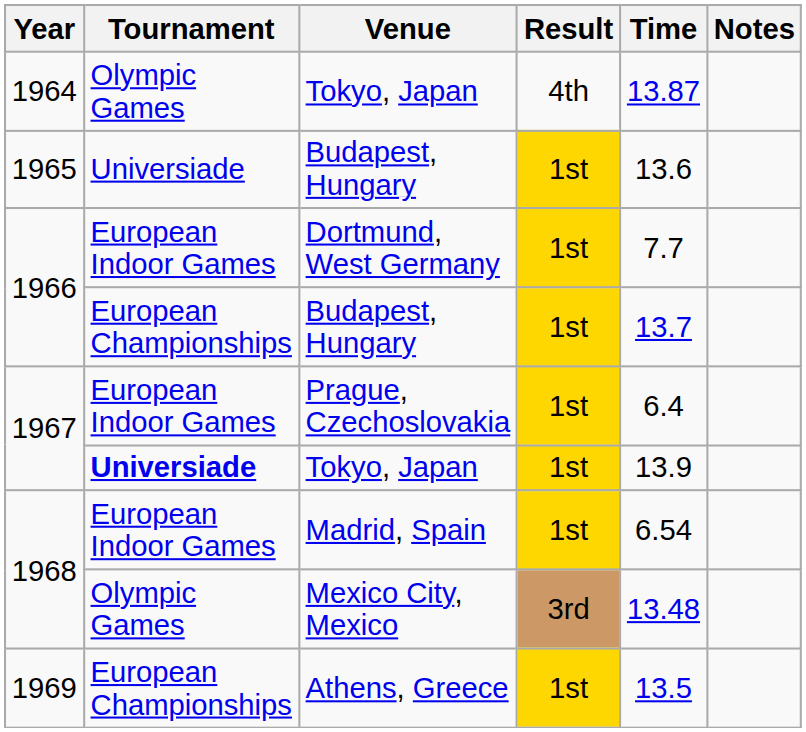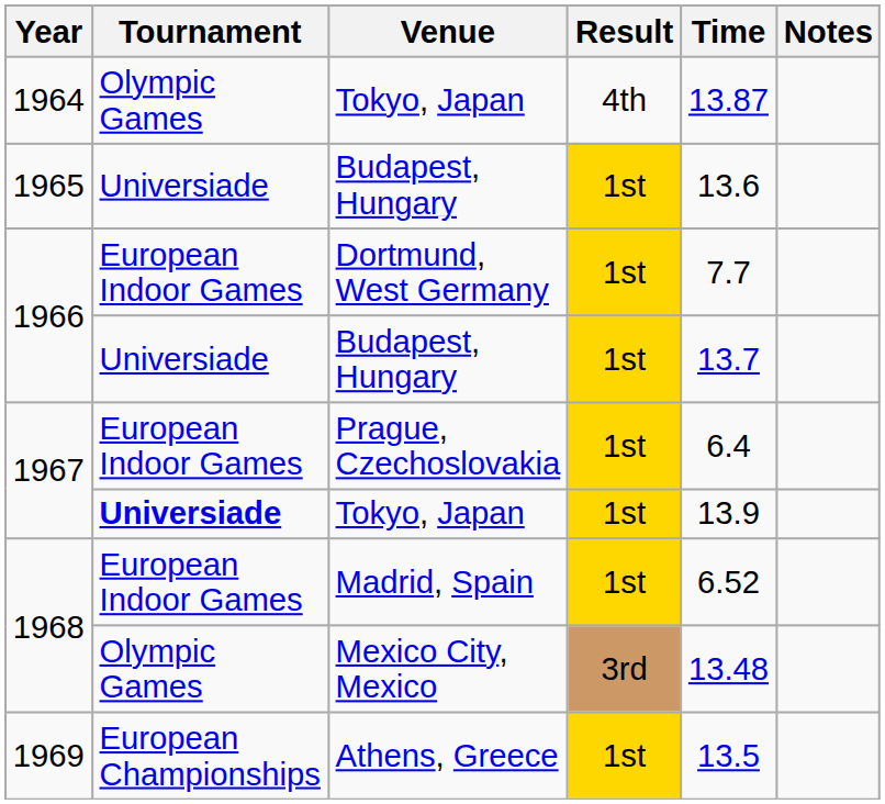 <table class="wikitable" style=" text-align:center; font-size:90%;" width="55%">
 <tr>
 <th>Year</th>
 <th>Tournament</th>
 <th>Venue</th>
 <th>Result</th>
 <th>Time</th>
 <th>Notes</th>
 </tr>
 <tr>
 <td>1964</td>
 <td align=left><a href='#'>Olympic Games</a></td>
 <td align=left> <a href='#'>Tokyo</a>, <a href='#'>Japan</a></td>
 <td align="center">4th</td>
 <td><a href='#'>13.87</a></td>
 <td></td>
 </tr>
 <tr>
 <td>1965</td>
 <td align=left><a href='#'>Universiade</a></td>
 <td align=left> <a href='#'>Budapest</a>, <a href='#'>Hungary</a></td>
 <td bgcolor="gold" align="center">1st</td>
 <td>13.6</td>
 <td></td>
 </tr>
 <tr>
 <td rowspan=2>1966</td>
 <td align=left><a href='#'>European Indoor Games</a></td>
 <td align=left> <a href='#'>Dortmund</a>, <a href='#'>West Germany</a></td>
 <td bgcolor="gold" align="center">1st</td>
 <td>7.7</td>
 <td></td>
 </tr>
 <tr>
-<td align=left><a href='#'>European Championships</a></td>
+<td align=left><a href='#'>Universiade</a></td>
 <td align=left> <a href='#'>Budapest</a>, <a href='#'>Hungary</a></td>
 <td bgcolor="gold" align="center">1st</td>
 <td><a href='#'>13.7</a></td>
 <td></td>
 </tr>
 <tr>
 <td rowspan=2>1967</td>
 <td align=left><a href='#'>European Indoor Games</a></td>
 <td align=left> <a href='#'>Prague</a>, <a href='#'>Czechoslovakia</a></td>
 <td bgcolor="gold" align="center">1st</td>
 <td>6.4</td>
 <td></td>
 </tr>
 <tr>
 <td align=left><strong><a href='#'>Universiade</a></strong></td>
 <td align=left> <a href='#'>Tokyo</a>, <a href='#'>Japan</a></td>
 <td bgcolor="gold" align="center">1st</td>
 <td>13.9</td>
 <td></td>
 </tr>
 <tr>
 <td rowspan=2>1968</td>
 <td align=left><a href='#'>European Indoor Games</a></td>
 <td align=left> <a href='#'>Madrid</a>, <a href='#'>Spain</a></td>
 <td bgcolor="gold" align="center">1st</td>
-<td>6.54</td>
+<td>6.52</td>
 <td></td>
 </tr>
 <tr>
 <td align=left><a href='#'>Olympic Games</a></td>
 <td align=left> <a href='#'>Mexico City</a>, <a href='#'>Mexico</a></td>
 <td bgcolor="cc9966" align="center">3rd</td>
 <td><a href='#'>13.48</a></td>
 <td></td>
 </tr>
 <tr>
 <td>1969</td>
 <td align=left><a href='#'>European Championships</a></td>
 <td align=left> <a href='#'>Athens</a>, <a href='#'>Greece</a></td>
 <td bgcolor="gold" align="center">1st</td>
 <td><a href='#'>13.5</a></td>
 <td></td>
 </tr>
 </table>
